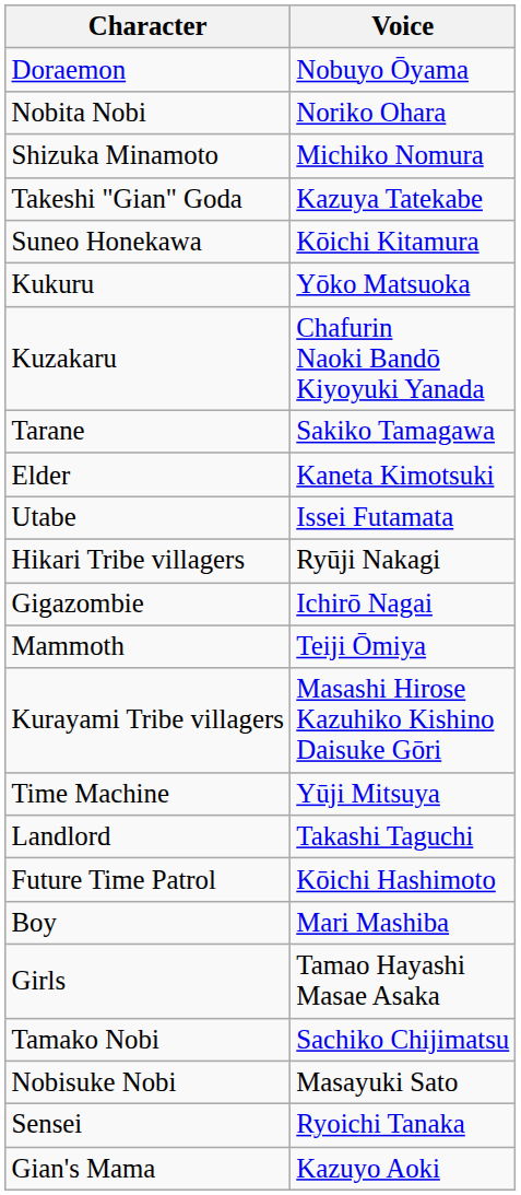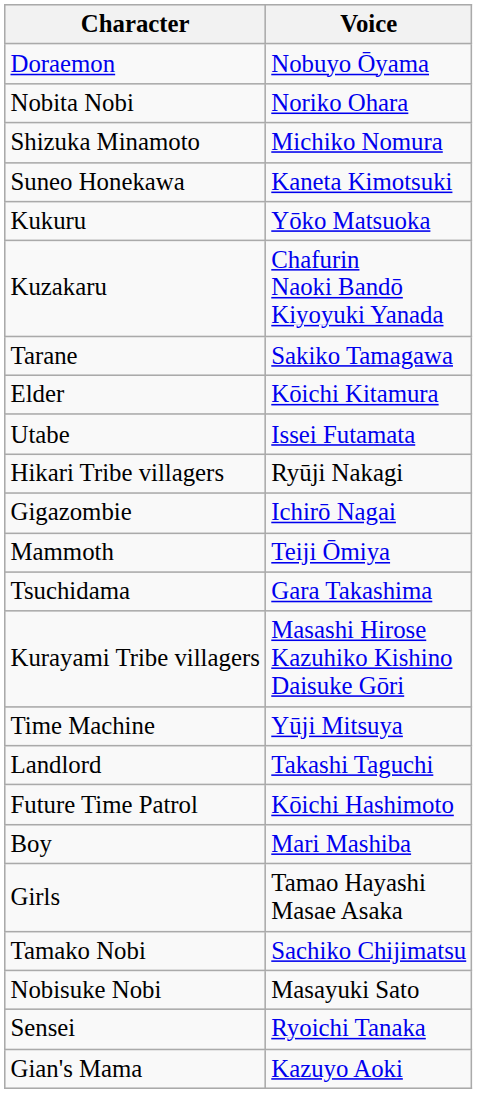 <table class="wikitable">
 <tr>
 <th>Character</th>
 <th>Voice</th>
 </tr>
 <tr>
 <td><a href='#'>Doraemon</a></td>
 <td><a href='#'>Nobuyo Ōyama</a></td>
 </tr>
 <tr>
 <td>Nobita Nobi</td>
 <td><a href='#'>Noriko Ohara</a></td>
 </tr>
 <tr>
 <td>Shizuka Minamoto</td>
 <td><a href='#'>Michiko Nomura</a></td>
 </tr>
 <tr>
-<td>Takeshi "Gian" Goda</td>
-<td><a href='#'>Kazuya Tatekabe</a></td>
-</tr>
-<tr>
 <td>Suneo Honekawa</td>
-<td><a href='#'>Kōichi Kitamura</a></td>
+<td><a href='#'>Kaneta Kimotsuki</a></td>
 </tr>
 <tr>
 <td>Kukuru</td>
 <td><a href='#'>Yōko Matsuoka</a></td>
 </tr>
 <tr>
 <td>Kuzakaru</td>
 <td><a href='#'>Chafurin</a><br><a href='#'>Naoki Bandō</a><br><a href='#'>Kiyoyuki Yanada</a></td>
 </tr>
 <tr>
 <td>Tarane</td>
 <td><a href='#'>Sakiko Tamagawa</a></td>
 </tr>
 <tr>
 <td>Elder</td>
-<td><a href='#'>Kaneta Kimotsuki</a></td>
+<td><a href='#'>Kōichi Kitamura</a></td>
 </tr>
 <tr>
 <td>Utabe</td>
 <td><a href='#'>Issei Futamata</a></td>
 </tr>
 <tr>
 <td>Hikari Tribe villagers</td>
 <td>Ryūji Nakagi</td>
 </tr>
 <tr>
 <td>Gigazombie</td>
 <td><a href='#'>Ichirō Nagai</a></td>
 </tr>
 <tr>
 <td>Mammoth</td>
 <td><a href='#'>Teiji Ōmiya</a></td>
+</tr>
+<tr>
+<td>Tsuchidama</td>
+<td><a href='#'>Gara Takashima</a></td>
 </tr>
 <tr>
 <td>Kurayami Tribe villagers</td>
 <td><a href='#'>Masashi Hirose</a><br><a href='#'>Kazuhiko Kishino</a><br><a href='#'>Daisuke Gōri</a></td>
 </tr>
 <tr>
 <td>Time Machine</td>
 <td><a href='#'>Yūji Mitsuya</a></td>
 </tr>
 <tr>
 <td>Landlord</td>
 <td><a href='#'>Takashi Taguchi</a></td>
 </tr>
 <tr>
 <td>Future Time Patrol</td>
 <td><a href='#'>Kōichi Hashimoto</a></td>
 </tr>
 <tr>
 <td>Boy</td>
 <td><a href='#'>Mari Mashiba</a></td>
 </tr>
 <tr>
 <td>Girls</td>
 <td>Tamao Hayashi<br>Masae Asaka</td>
 </tr>
 <tr>
 <td>Tamako Nobi</td>
 <td><a href='#'>Sachiko Chijimatsu</a></td>
 </tr>
 <tr>
 <td>Nobisuke Nobi</td>
 <td>Masayuki Sato</td>
 </tr>
 <tr>
 <td>Sensei</td>
 <td><a href='#'>Ryoichi Tanaka</a></td>
 </tr>
 <tr>
 <td>Gian's Mama</td>
 <td><a href='#'>Kazuyo Aoki</a></td>
 </tr>
 </table>
